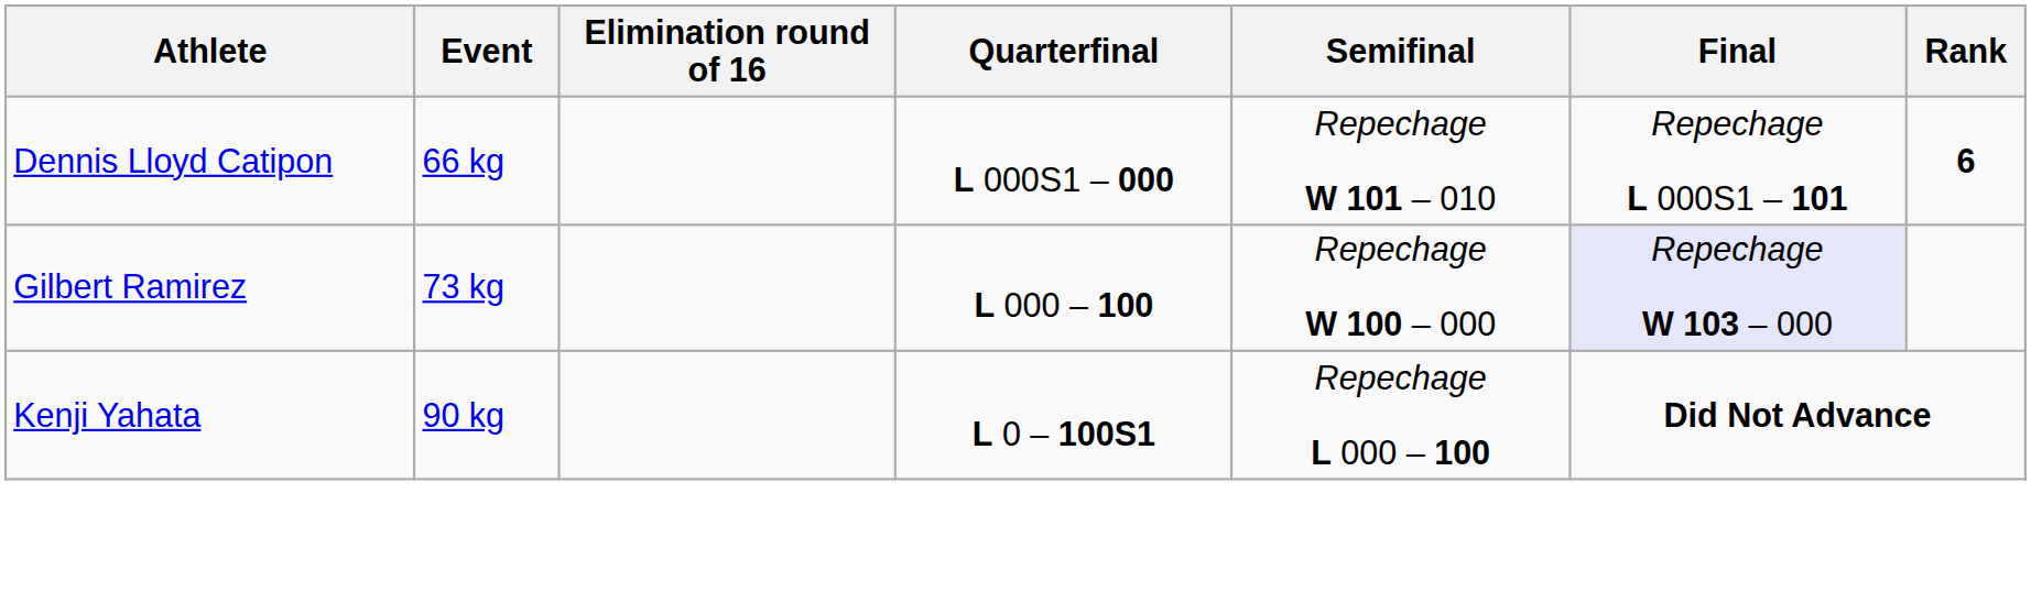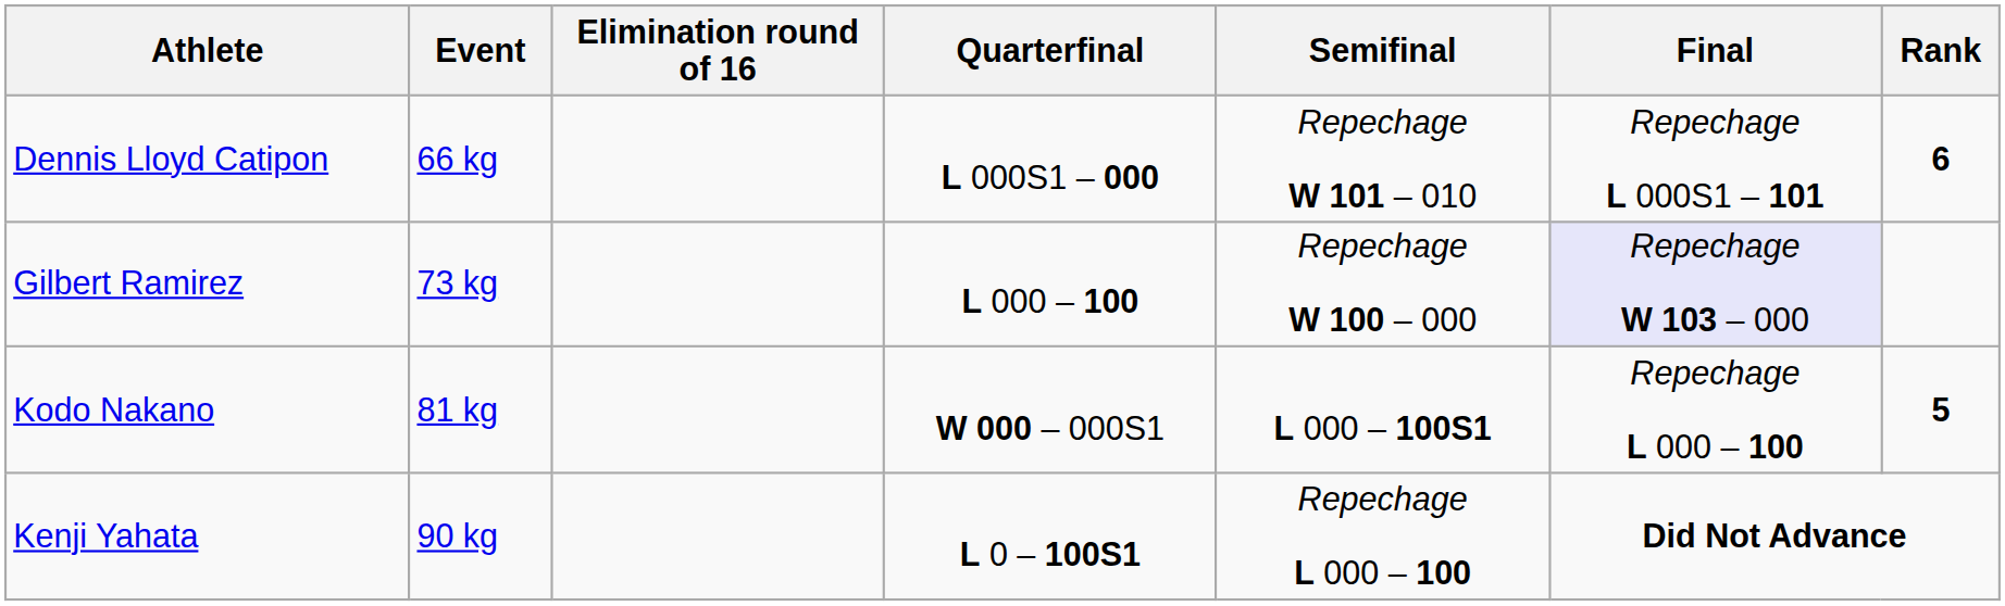 <table class="wikitable" width="98%" style="text-align:left; font-size:90%">
 <tr>
 <th width="17%">Athlete</th>
 <th width="6%">Event</th>
 <th width="14%">Elimination round of 16</th>
 <th width="14%">Quarterfinal</th>
 <th width="14%">Semifinal</th>
 <th width="14%">Final</th>
 <th width="5%">Rank</th>
 </tr>
 <tr>
 <td><a href='#'>Dennis Lloyd Catipon</a></td>
 <td><a href='#'>66 kg</a></td>
 <td></td>
 <td style="text-align:center;"> <br> <strong>L</strong> 000S1 – <strong>000</strong></td>
 <td align=center><em>Repechage</em> <br>  <br> <strong>W</strong> <strong>101</strong> – 010</td>
 <td style="text-align:center;"><em>Repechage</em> <br>  <br> <strong>L</strong> 000S1 – <strong>101</strong></td>
 <td style="text-align:center;"><strong>6</strong></td>
 </tr>
 <tr>
 <td><a href='#'>Gilbert Ramirez</a></td>
 <td><a href='#'>73 kg</a></td>
 <td></td>
 <td align=center> <br> <strong>L</strong> 000 – <strong>100</strong></td>
 <td align=center><em>Repechage</em> <br>  <br> <strong>W</strong> <strong>100</strong> – 000</td>
 <td style="background: lavender; text-align:center;"><em>Repechage</em> <br>  <br> <strong>W</strong> <strong>103</strong> – 000</td>
 <td style="text-align:center;"></td>
 </tr>
 <tr>
+<td><a href='#'>Kodo Nakano</a></td>
+<td><a href='#'>81 kg</a></td>
+<td></td>
+<td align=center> <br> <strong>W</strong> <strong>000</strong> – 000S1</td>
+<td align=center> <br> <strong>L</strong> 000 – <strong>100S1</strong></td>
+<td style="text-align:center;"><em>Repechage</em> <br>  <br> <strong>L</strong> 000 – <strong>100</strong></td>
+<td style="text-align:center;"><strong>5</strong></td>
+</tr>
+<tr>
 <td><a href='#'>Kenji Yahata</a></td>
 <td><a href='#'>90 kg</a></td>
 <td></td>
 <td align=center> <br> <strong>L</strong> 0 – <strong>100S1</strong></td>
 <td style="text-align:center;"><em>Repechage</em> <br>  <br> <strong>L</strong> 000 – <strong>100</strong></td>
 <td colspan=2 align=center><strong>Did Not Advance</strong></td>
 </tr>
 </table>
